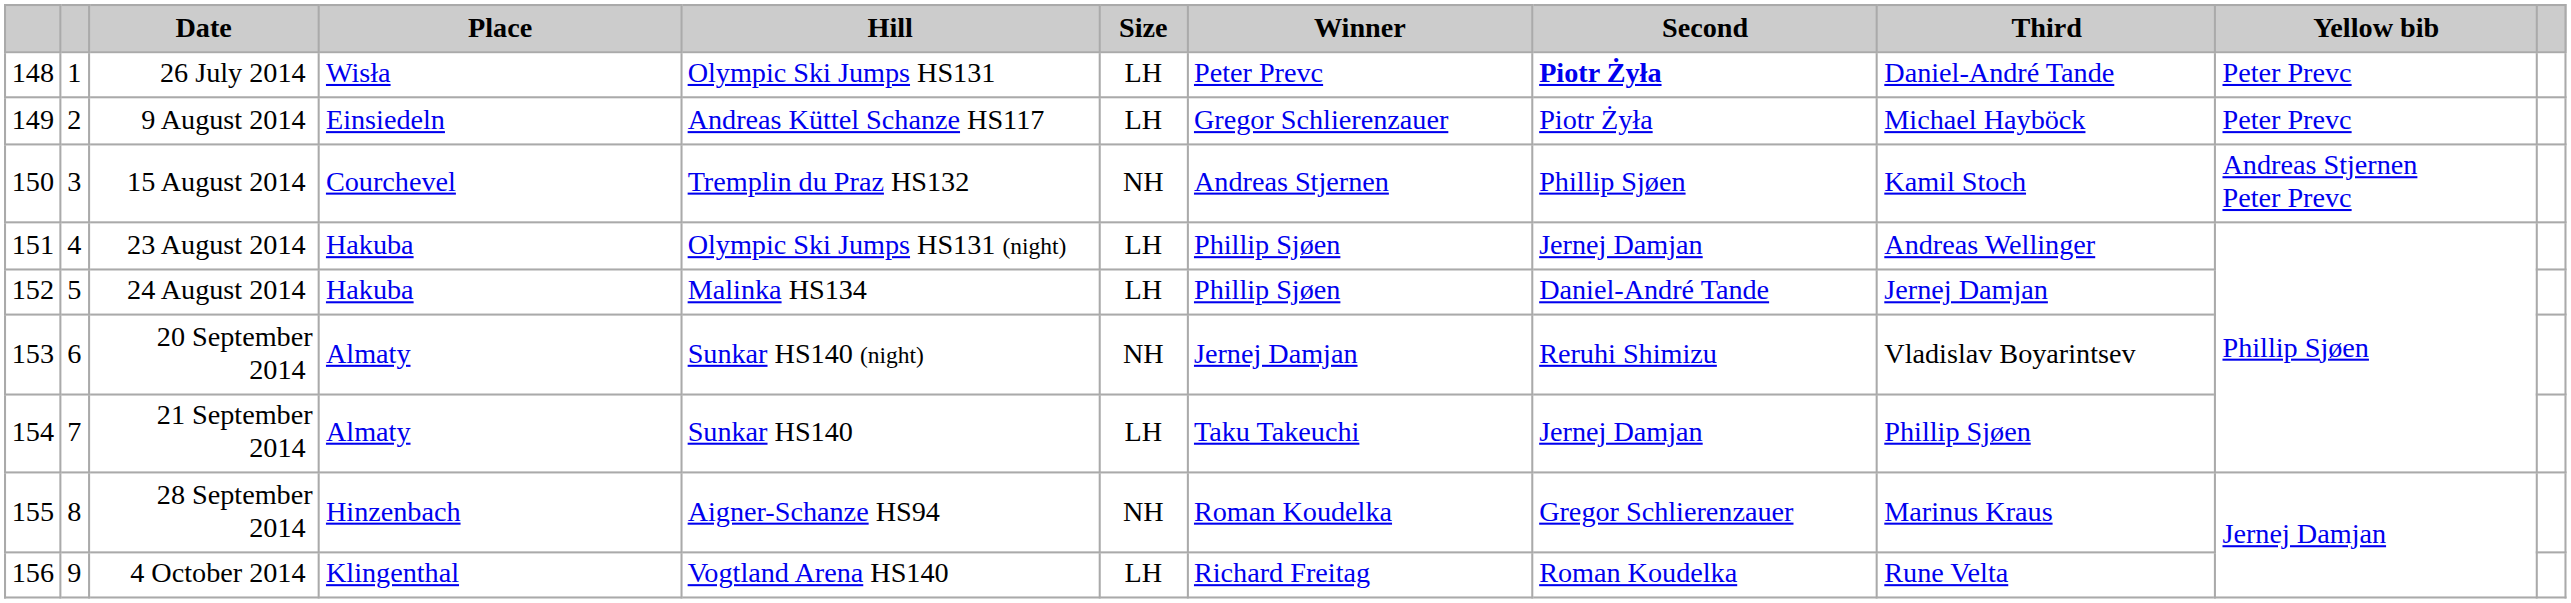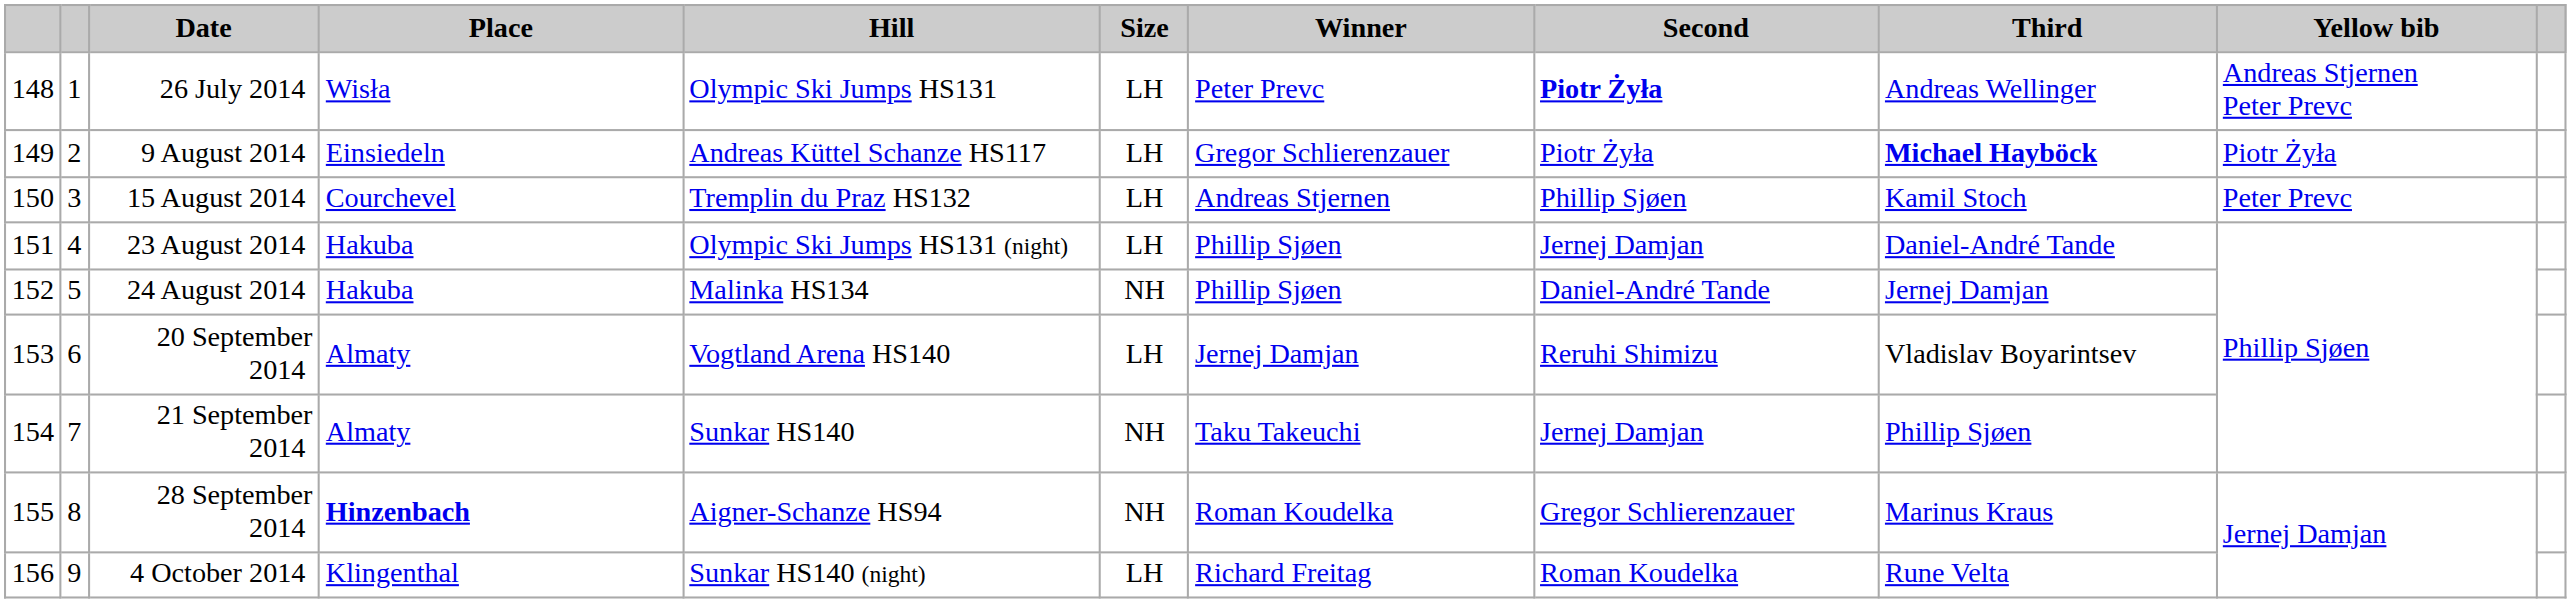 <table class="wikitable plainrowheaders" style="background:#fff; font-size:86%; line-height:16px; border:grey solid 1px; border-collapse:collapse;">
 <tr style="background:#ccc; text-align:center;">
 <th scope="col" style="background:#ccc; width=20 px;"></th>
 <th scope="col" style="background:#ccc; width=30 px;"></th>
 <th scope="col" style="background:#ccc; width:120px;">Date</th>
 <th scope="col" style="background:#ccc; width:200px;">Place</th>
 <th scope="col" style="background:#ccc; width:240px;">Hill</th>
 <th scope="col" style="background:#ccc; width:40px;">Size</th>
 <th scope="col" style="background:#ccc; width:185px;">Winner</th>
 <th scope="col" style="background:#ccc; width:185px;">Second</th>
 <th scope="col" style="background:#ccc; width:185px;">Third</th>
 <th scope="col" style="background:#ccc; width:180px;">Yellow bib</th>
 <th scope="col" style="background:#ccc; width:10px;"></th>
 </tr>
 <tr>
 <td align=center>148</td>
 <td align=center>1</td>
 <td align=right>26 July 2014 </td>
 <td> <a href='#'>Wisła</a></td>
 <td><a href='#'>Olympic Ski Jumps</a> HS131</td>
 <td align=center>LH</td>
 <td> <a href='#'>Peter Prevc</a></td>
 <td><strong> <a href='#'>Piotr Żyła</a></strong></td>
-<td> <a href='#'>Daniel-André Tande</a></td>
-<td> <a href='#'>Peter Prevc</a></td>
+<td> <a href='#'>Andreas Wellinger</a></td>
+<td> <a href='#'>Andreas Stjernen</a><br> <a href='#'>Peter Prevc</a></td>
 <td></td>
 </tr>
 <tr>
 <td align=center>149</td>
 <td align=center>2</td>
 <td align=right>9 August 2014 </td>
 <td> <a href='#'>Einsiedeln</a></td>
 <td><a href='#'>Andreas Küttel Schanze</a> HS117</td>
 <td align=center>LH</td>
 <td> <a href='#'>Gregor Schlierenzauer</a></td>
 <td> <a href='#'>Piotr Żyła</a></td>
-<td> <a href='#'>Michael Hayböck</a></td>
-<td> <a href='#'>Peter Prevc</a></td>
+<td><strong> <a href='#'>Michael Hayböck</a></strong></td>
+<td> <a href='#'>Piotr Żyła</a></td>
 <td></td>
 </tr>
 <tr>
 <td align=center>150</td>
 <td align=center>3</td>
 <td align=right>15 August 2014 </td>
 <td> <a href='#'>Courchevel</a></td>
 <td><a href='#'>Tremplin du Praz</a> HS132</td>
-<td align=center>NH</td>
+<td align=center>LH</td>
 <td> <a href='#'>Andreas Stjernen</a></td>
 <td> <a href='#'>Phillip Sjøen</a></td>
 <td> <a href='#'>Kamil Stoch</a></td>
-<td> <a href='#'>Andreas Stjernen</a><br> <a href='#'>Peter Prevc</a></td>
+<td> <a href='#'>Peter Prevc</a></td>
 <td></td>
 </tr>
 <tr>
 <td align=center>151</td>
 <td align=center>4</td>
 <td align=right>23 August 2014 </td>
 <td> <a href='#'>Hakuba</a></td>
 <td><a href='#'>Olympic Ski Jumps</a> HS131 <small>(night)</small></td>
 <td align=center>LH</td>
 <td> <a href='#'>Phillip Sjøen</a></td>
 <td> <a href='#'>Jernej Damjan</a></td>
-<td> <a href='#'>Andreas Wellinger</a></td>
+<td> <a href='#'>Daniel-André Tande</a></td>
 <td rowspan=4> <a href='#'>Phillip Sjøen</a></td>
 <td></td>
 </tr>
 <tr>
 <td align=center>152</td>
 <td align=center>5</td>
 <td align=right>24 August 2014 </td>
 <td> <a href='#'>Hakuba</a></td>
 <td><a href='#'>Malinka</a> HS134</td>
-<td align=center>LH</td>
+<td align=center>NH</td>
 <td> <a href='#'>Phillip Sjøen</a></td>
 <td> <a href='#'>Daniel-André Tande</a></td>
 <td> <a href='#'>Jernej Damjan</a></td>
 <td></td>
 </tr>
 <tr>
 <td align=center>153</td>
 <td align=center>6</td>
 <td align=right>20 September 2014 </td>
 <td> <a href='#'>Almaty</a></td>
-<td><a href='#'>Sunkar</a> HS140 <small>(night)</small></td>
-<td align=center>NH</td>
+<td><a href='#'>Vogtland Arena</a> HS140</td>
+<td align=center>LH</td>
 <td> <a href='#'>Jernej Damjan</a></td>
 <td> <a href='#'>Reruhi Shimizu</a></td>
 <td> Vladislav Boyarintsev</td>
 <td></td>
 </tr>
 <tr>
 <td align=center>154</td>
 <td align=center>7</td>
 <td align=right>21 September 2014 </td>
 <td> <a href='#'>Almaty</a></td>
 <td><a href='#'>Sunkar</a> HS140</td>
-<td align=center>LH</td>
+<td align=center>NH</td>
 <td> <a href='#'>Taku Takeuchi</a></td>
 <td> <a href='#'>Jernej Damjan</a></td>
 <td> <a href='#'>Phillip Sjøen</a></td>
 <td></td>
 </tr>
 <tr>
 <td align=center>155</td>
 <td align=center>8</td>
 <td align=right>28 September 2014 </td>
-<td> <a href='#'>Hinzenbach</a></td>
+<td><strong> <a href='#'>Hinzenbach</a></strong></td>
 <td><a href='#'>Aigner-Schanze</a> HS94</td>
 <td align=center>NH</td>
 <td> <a href='#'>Roman Koudelka</a></td>
 <td> <a href='#'>Gregor Schlierenzauer</a></td>
 <td> <a href='#'>Marinus Kraus</a></td>
 <td rowspan=2> <a href='#'>Jernej Damjan</a></td>
 <td></td>
 </tr>
 <tr>
 <td align=center>156</td>
 <td align=center>9</td>
 <td align=right>4 October 2014 </td>
 <td> <a href='#'>Klingenthal</a></td>
-<td><a href='#'>Vogtland Arena</a> HS140</td>
+<td><a href='#'>Sunkar</a> HS140 <small>(night)</small></td>
 <td align=center>LH</td>
 <td> <a href='#'>Richard Freitag</a></td>
 <td> <a href='#'>Roman Koudelka</a></td>
 <td> <a href='#'>Rune Velta</a></td>
 <td></td>
 </tr>
 </table>
